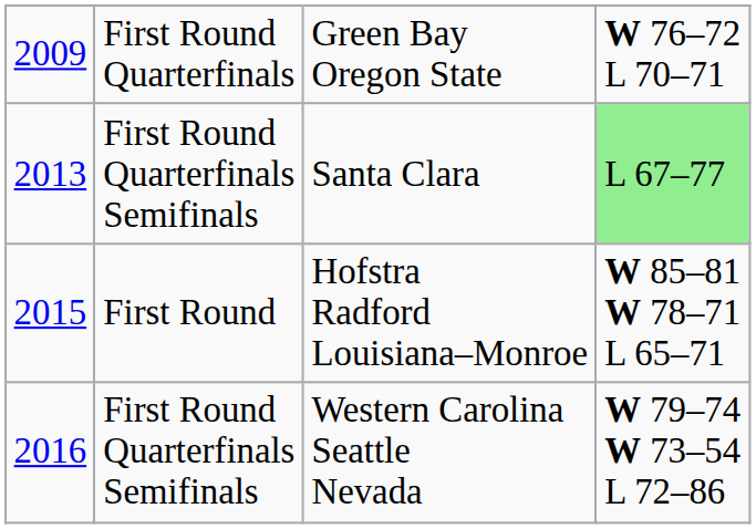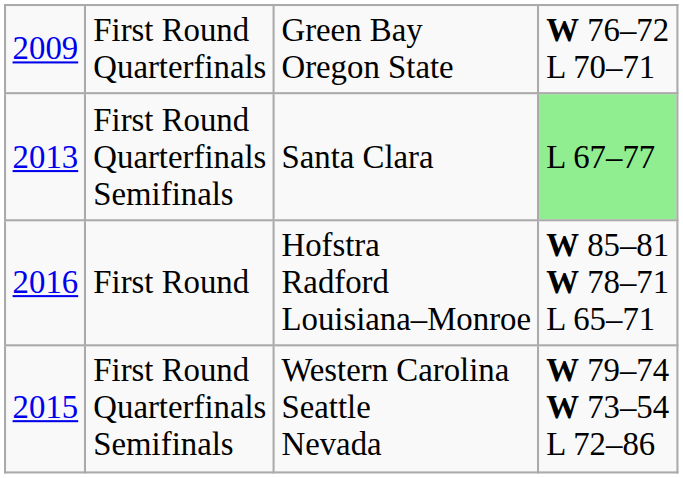 <table class="wikitable">
 <tr>
 <td><a href='#'>2009</a></td>
 <td>First Round<br>Quarterfinals</td>
 <td>Green Bay<br>Oregon State</td>
 <td><strong>W</strong> 76–72<br>L 70–71 </td>
 </tr>
 <tr>
 <td><a href='#'>2013</a></td>
 <td>First Round<br>Quarterfinals<br>Semifinals</td>
 <td>Santa Clara</td>
 <td style="background: lightgreen;">L 67–77</td>
 </tr>
 <tr>
-<td><a href='#'>2015</a></td>
+<td><a href='#'>2016</a></td>
 <td>First Round</td>
 <td>Hofstra<br>Radford<br>Louisiana–Monroe</td>
 <td><strong>W</strong> 85–81<br><strong>W</strong> 78–71<br>L 65–71</td>
 </tr>
 <tr>
-<td><a href='#'>2016</a></td>
+<td><a href='#'>2015</a></td>
 <td>First Round<br>Quarterfinals<br>Semifinals</td>
 <td>Western Carolina<br>Seattle<br>Nevada</td>
 <td><strong>W</strong> 79–74<br><strong>W</strong> 73–54<br>L 72–86</td>
 </tr>
 </table>
